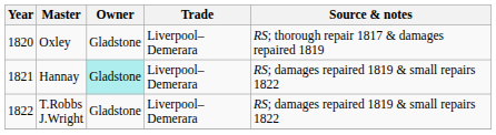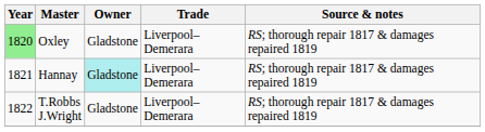 <table class=" wikitable">
 <tr>
 <th>Year</th>
 <th>Master</th>
 <th>Owner</th>
 <th>Trade</th>
 <th>Source & notes</th>
 </tr>
 <tr>
-<td>1820</td>
+<td style="background: lightgreen;">1820</td>
 <td>Oxley</td>
 <td>Gladstone</td>
 <td>Liverpool–Demerara</td>
 <td><em>RS</em>; thorough repair 1817 & damages repaired 1819</td>
 </tr>
 <tr>
 <td>1821</td>
 <td>Hannay</td>
 <td style="background: paleturquoise;">Gladstone</td>
 <td>Liverpool–Demerara</td>
-<td><em>RS</em>; damages repaired 1819 & small repairs 1822</td>
+<td><em>RS</em>; thorough repair 1817 & damages repaired 1819</td>
 </tr>
 <tr>
 <td>1822</td>
 <td>T.Robbs<br>J.Wright</td>
 <td>Gladstone</td>
 <td>Liverpool–Demerara</td>
-<td><em>RS</em>; damages repaired 1819 & small repairs 1822</td>
+<td><em>RS</em>; thorough repair 1817 & damages repaired 1819</td>
 </tr>
 <tr>
 </tr>
 </table>
